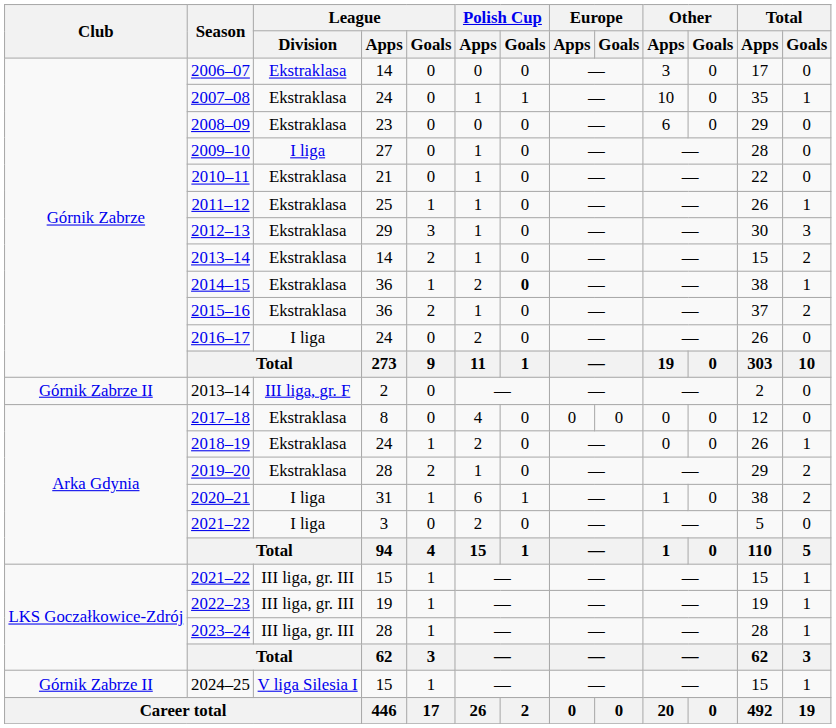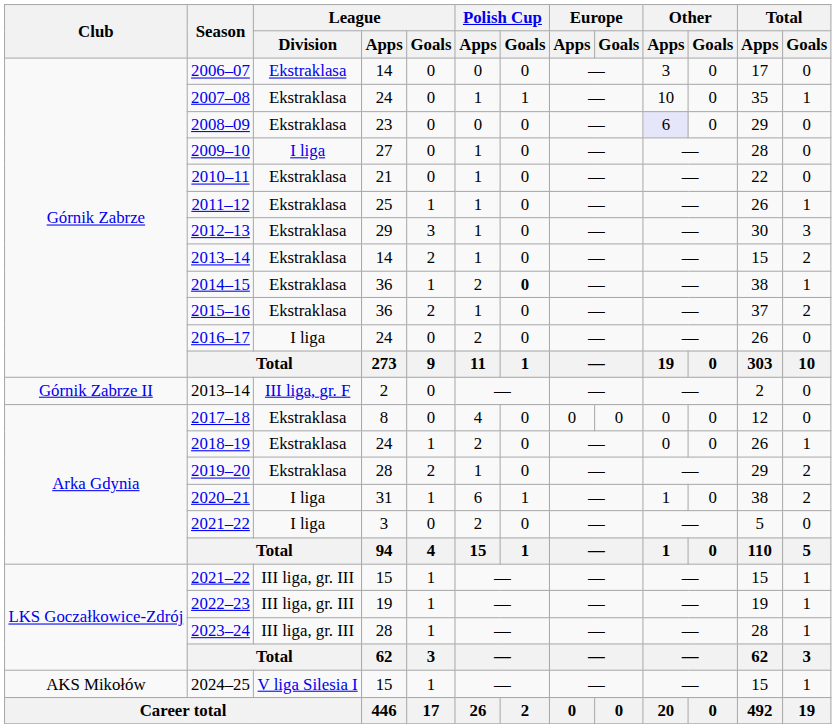 <table class="wikitable" style="text-align: center;">
 <tr>
 <th rowspan="2">Club</th>
 <th rowspan="2">Season</th>
 <th colspan="3">League</th>
 <th colspan="2"><a href='#'>Polish Cup</a></th>
 <th colspan="2">Europe</th>
 <th colspan="2">Other</th>
 <th colspan="2">Total</th>
 </tr>
 <tr>
 <th>Division</th>
 <th>Apps</th>
 <th>Goals</th>
 <th>Apps</th>
 <th>Goals</th>
 <th>Apps</th>
 <th>Goals</th>
 <th>Apps</th>
 <th>Goals</th>
 <th>Apps</th>
 <th>Goals</th>
 </tr>
 <tr>
 <td rowspan="12"><a href='#'>Górnik Zabrze</a></td>
 <td><a href='#'>2006–07</a></td>
 <td><a href='#'>Ekstraklasa</a></td>
 <td>14</td>
 <td>0</td>
 <td>0</td>
 <td>0</td>
 <td colspan="2">—</td>
 <td>3</td>
 <td>0</td>
 <td>17</td>
 <td>0</td>
 </tr>
 <tr>
 <td><a href='#'>2007–08</a></td>
 <td>Ekstraklasa</td>
 <td>24</td>
 <td>0</td>
 <td>1</td>
 <td>1</td>
 <td colspan="2">—</td>
 <td>10</td>
 <td>0</td>
 <td>35</td>
 <td>1</td>
 </tr>
 <tr>
 <td><a href='#'>2008–09</a></td>
 <td>Ekstraklasa</td>
 <td>23</td>
 <td>0</td>
 <td>0</td>
 <td>0</td>
 <td colspan="2">—</td>
-<td>6</td>
+<td style="background: lavender;">6</td>
 <td>0</td>
 <td>29</td>
 <td>0</td>
 </tr>
 <tr>
 <td><a href='#'>2009–10</a></td>
 <td><a href='#'>I liga</a></td>
 <td>27</td>
 <td>0</td>
 <td>1</td>
 <td>0</td>
 <td colspan="2">—</td>
 <td colspan="2">—</td>
 <td>28</td>
 <td>0</td>
 </tr>
 <tr>
 <td><a href='#'>2010–11</a></td>
 <td>Ekstraklasa</td>
 <td>21</td>
 <td>0</td>
 <td>1</td>
 <td>0</td>
 <td colspan="2">—</td>
 <td colspan="2">—</td>
 <td>22</td>
 <td>0</td>
 </tr>
 <tr>
 <td><a href='#'>2011–12</a></td>
 <td>Ekstraklasa</td>
 <td>25</td>
 <td>1</td>
 <td>1</td>
 <td>0</td>
 <td colspan="2">—</td>
 <td colspan="2">—</td>
 <td>26</td>
 <td>1</td>
 </tr>
 <tr>
 <td><a href='#'>2012–13</a></td>
 <td>Ekstraklasa</td>
 <td>29</td>
 <td>3</td>
 <td>1</td>
 <td>0</td>
 <td colspan="2">—</td>
 <td colspan="2">—</td>
 <td>30</td>
 <td>3</td>
 </tr>
 <tr>
 <td><a href='#'>2013–14</a></td>
 <td>Ekstraklasa</td>
 <td>14</td>
 <td>2</td>
 <td>1</td>
 <td>0</td>
 <td colspan="2">—</td>
 <td colspan="2">—</td>
 <td>15</td>
 <td>2</td>
 </tr>
 <tr>
 <td><a href='#'>2014–15</a></td>
 <td>Ekstraklasa</td>
 <td>36</td>
 <td>1</td>
 <td>2</td>
 <td><strong>0</strong></td>
 <td colspan="2">—</td>
 <td colspan="2">—</td>
 <td>38</td>
 <td>1</td>
 </tr>
 <tr>
 <td><a href='#'>2015–16</a></td>
 <td>Ekstraklasa</td>
 <td>36</td>
 <td>2</td>
 <td>1</td>
 <td>0</td>
 <td colspan="2">—</td>
 <td colspan="2">—</td>
 <td>37</td>
 <td>2</td>
 </tr>
 <tr>
 <td><a href='#'>2016–17</a></td>
 <td>I liga</td>
 <td>24</td>
 <td>0</td>
 <td>2</td>
 <td>0</td>
 <td colspan="2">—</td>
 <td colspan="2">—</td>
 <td>26</td>
 <td>0</td>
 </tr>
 <tr>
 <th colspan="2">Total</th>
 <th>273</th>
 <th>9</th>
 <th>11</th>
 <th>1</th>
 <th colspan="2">—</th>
 <th>19</th>
 <th>0</th>
 <th>303</th>
 <th>10</th>
 </tr>
 <tr>
 <td><a href='#'>Górnik Zabrze II</a></td>
 <td>2013–14</td>
 <td><a href='#'>III liga, gr. F</a></td>
 <td>2</td>
 <td>0</td>
 <td colspan="2">—</td>
 <td colspan="2">—</td>
 <td colspan="2">—</td>
 <td>2</td>
 <td>0</td>
 </tr>
 <tr>
 <td rowspan="6"><a href='#'>Arka Gdynia</a></td>
 <td><a href='#'>2017–18</a></td>
 <td>Ekstraklasa</td>
 <td>8</td>
 <td>0</td>
 <td>4</td>
 <td>0</td>
 <td>0</td>
 <td>0</td>
 <td>0</td>
 <td>0</td>
 <td>12</td>
 <td>0</td>
 </tr>
 <tr>
 <td><a href='#'>2018–19</a></td>
 <td>Ekstraklasa</td>
 <td>24</td>
 <td>1</td>
 <td>2</td>
 <td>0</td>
 <td colspan="2">—</td>
 <td>0</td>
 <td>0</td>
 <td>26</td>
 <td>1</td>
 </tr>
 <tr>
 <td><a href='#'>2019–20</a></td>
 <td>Ekstraklasa</td>
 <td>28</td>
 <td>2</td>
 <td>1</td>
 <td>0</td>
 <td colspan="2">—</td>
 <td colspan="2">—</td>
 <td>29</td>
 <td>2</td>
 </tr>
 <tr>
 <td><a href='#'>2020–21</a></td>
 <td>I liga</td>
 <td>31</td>
 <td>1</td>
 <td>6</td>
 <td>1</td>
 <td colspan="2">—</td>
 <td>1</td>
 <td>0</td>
 <td>38</td>
 <td>2</td>
 </tr>
 <tr>
 <td><a href='#'>2021–22</a></td>
 <td>I liga</td>
 <td>3</td>
 <td>0</td>
 <td>2</td>
 <td>0</td>
 <td colspan="2">—</td>
 <td colspan="2">—</td>
 <td>5</td>
 <td>0</td>
 </tr>
 <tr>
 <th colspan="2">Total</th>
 <th>94</th>
 <th>4</th>
 <th>15</th>
 <th>1</th>
 <th colspan="2">—</th>
 <th>1</th>
 <th>0</th>
 <th>110</th>
 <th>5</th>
 </tr>
 <tr>
 <td rowspan="4"><a href='#'>LKS Goczałkowice-Zdrój</a></td>
 <td><a href='#'>2021–22</a></td>
 <td>III liga, gr. III</td>
 <td>15</td>
 <td>1</td>
 <td colspan="2">—</td>
 <td colspan="2">—</td>
 <td colspan="2">—</td>
 <td>15</td>
 <td>1</td>
 </tr>
 <tr>
 <td><a href='#'>2022–23</a></td>
 <td>III liga, gr. III</td>
 <td>19</td>
 <td>1</td>
 <td colspan="2">—</td>
 <td colspan="2">—</td>
 <td colspan="2">—</td>
 <td>19</td>
 <td>1</td>
 </tr>
 <tr>
 <td><a href='#'>2023–24</a></td>
 <td>III liga, gr. III</td>
 <td>28</td>
 <td>1</td>
 <td colspan="2">—</td>
 <td colspan="2">—</td>
 <td colspan="2">—</td>
 <td>28</td>
 <td>1</td>
 </tr>
 <tr>
 <th colspan="2">Total</th>
 <th>62</th>
 <th>3</th>
 <th colspan="2">—</th>
 <th colspan="2">—</th>
 <th colspan="2">—</th>
 <th>62</th>
 <th>3</th>
 </tr>
 <tr>
-<td><a href='#'>Górnik Zabrze II</a></td>
+<td>AKS Mikołów</td>
 <td>2024–25</td>
 <td><a href='#'>V liga Silesia I</a></td>
 <td>15</td>
 <td>1</td>
 <td colspan="2">—</td>
 <td colspan="2">—</td>
 <td colspan="2">—</td>
 <td>15</td>
 <td>1</td>
 </tr>
 <tr>
 <th colspan="3">Career total</th>
 <th>446</th>
 <th>17</th>
 <th>26</th>
 <th>2</th>
 <th>0</th>
 <th>0</th>
 <th>20</th>
 <th>0</th>
 <th>492</th>
 <th>19</th>
 </tr>
 </table>
